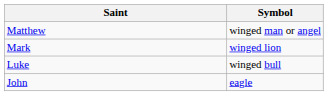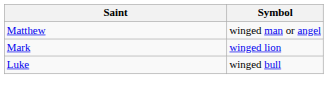 <table class="wikitable">
 <tr>
 <th scope="col" style="width: 20em;">Saint</th>
 <th scope="col">Symbol</th>
 </tr>
 <tr>
 <td><a href='#'>Matthew</a></td>
 <td>winged <a href='#'>man</a> or <a href='#'>angel</a></td>
 </tr>
 <tr>
 <td><a href='#'>Mark</a></td>
 <td><a href='#'>winged lion</a></td>
 </tr>
 <tr>
 <td><a href='#'>Luke</a></td>
 <td>winged <a href='#'>bull</a></td>
 </tr>
-<tr>
-<td><a href='#'>John</a></td>
-<td><a href='#'>eagle</a></td>
-</tr>
 </table>
